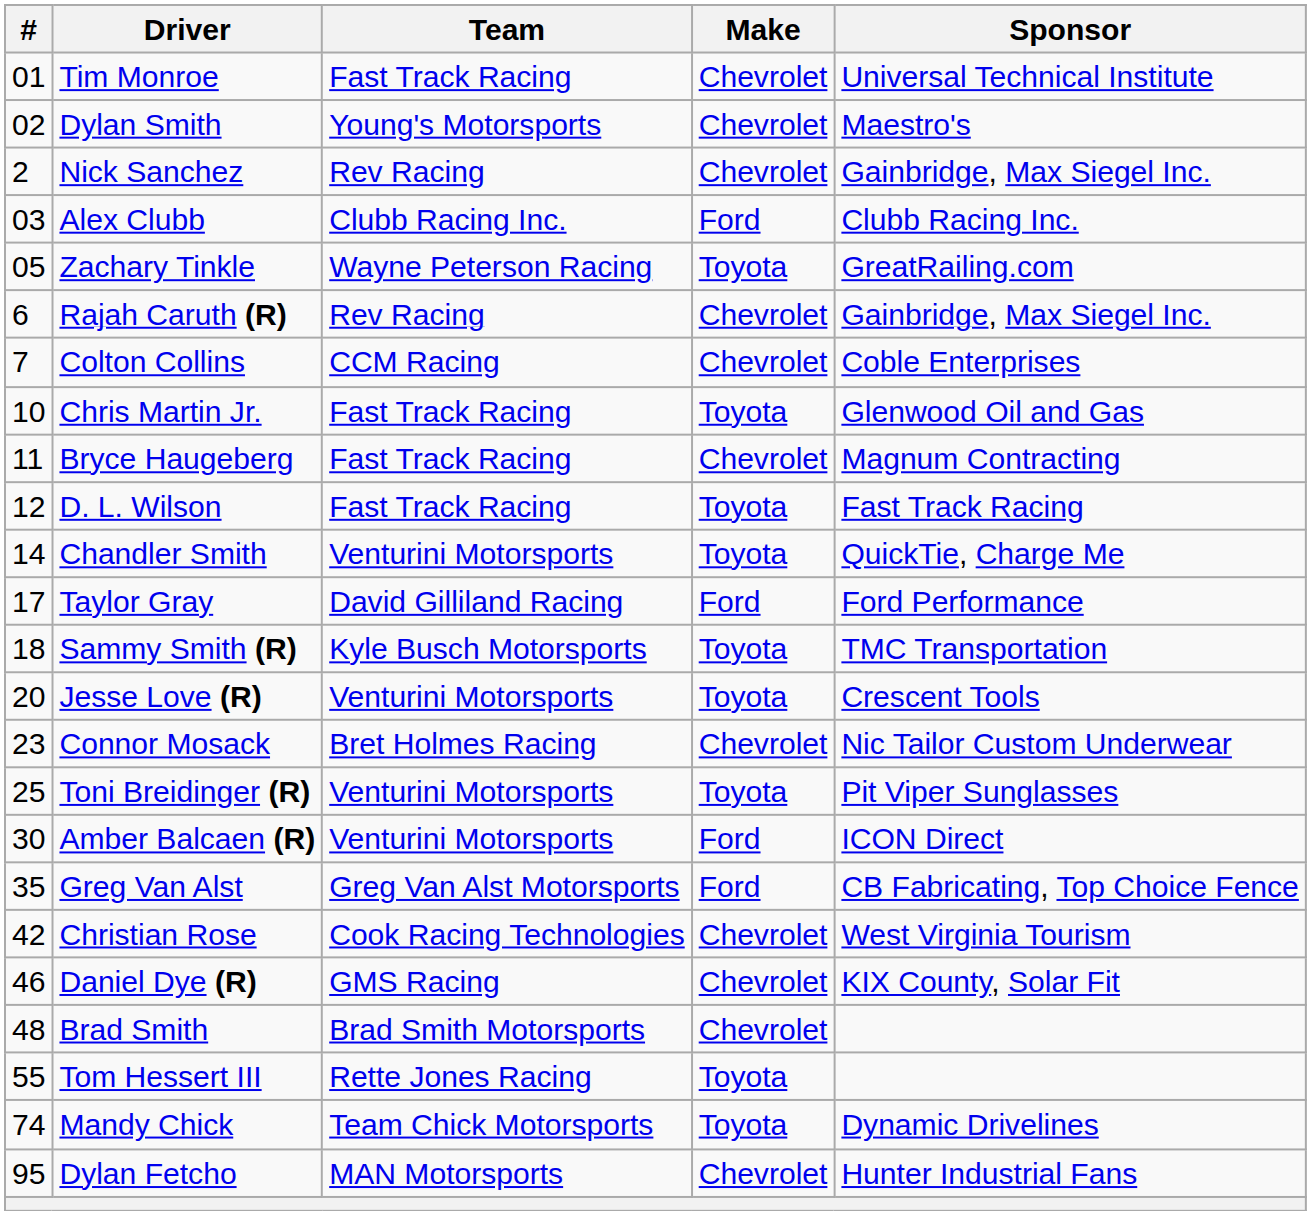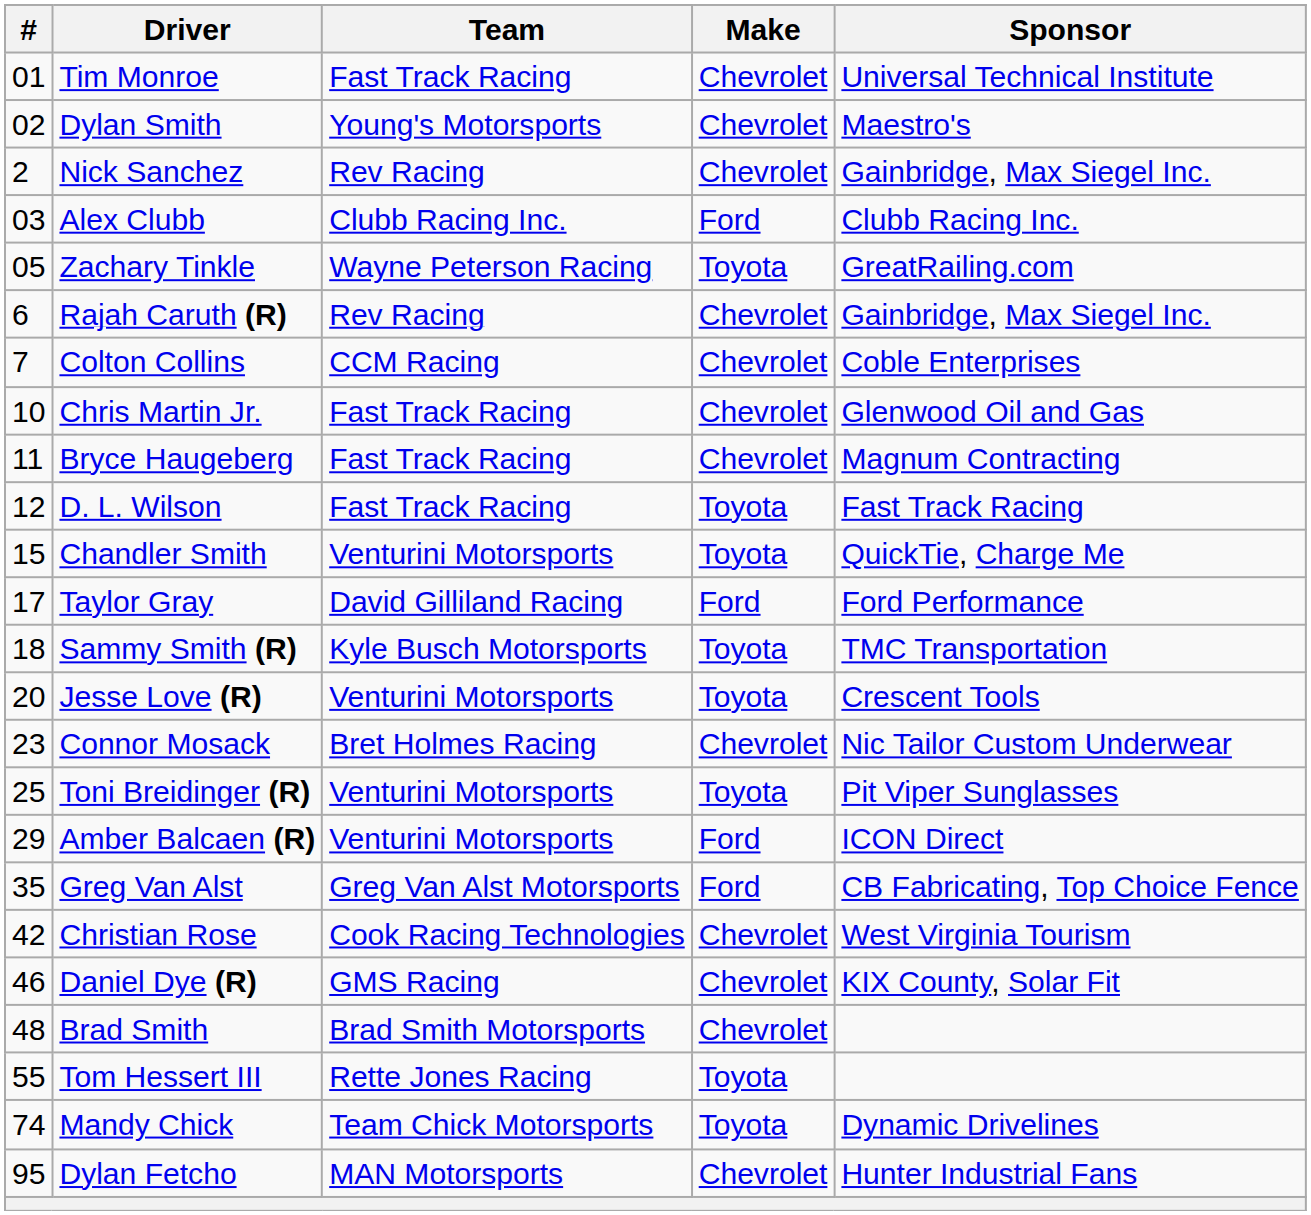 <table class="wikitable" style="font-size:95%">
 <tr>
 <th>#</th>
 <th>Driver</th>
 <th>Team</th>
 <th>Make</th>
 <th>Sponsor</th>
 </tr>
 <tr>
 <td>01</td>
 <td><a href='#'>Tim Monroe</a></td>
 <td><a href='#'>Fast Track Racing</a></td>
 <td><a href='#'>Chevrolet</a></td>
 <td><a href='#'>Universal Technical Institute</a></td>
 </tr>
 <tr>
 <td>02</td>
 <td><a href='#'>Dylan Smith</a></td>
 <td><a href='#'>Young's Motorsports</a></td>
 <td><a href='#'>Chevrolet</a></td>
 <td><a href='#'>Maestro's</a></td>
 </tr>
 <tr>
 <td>2</td>
 <td><a href='#'>Nick Sanchez</a></td>
 <td><a href='#'>Rev Racing</a></td>
 <td><a href='#'>Chevrolet</a></td>
 <td><a href='#'>Gainbridge</a>, <a href='#'>Max Siegel Inc.</a></td>
 </tr>
 <tr>
 <td>03</td>
 <td><a href='#'>Alex Clubb</a></td>
 <td><a href='#'>Clubb Racing Inc.</a></td>
 <td><a href='#'>Ford</a></td>
 <td><a href='#'>Clubb Racing Inc.</a></td>
 </tr>
 <tr>
 <td>05</td>
 <td><a href='#'>Zachary Tinkle</a></td>
 <td><a href='#'>Wayne Peterson Racing</a></td>
 <td><a href='#'>Toyota</a></td>
 <td><a href='#'>GreatRailing.com</a></td>
 </tr>
 <tr>
 <td>6</td>
 <td><a href='#'>Rajah Caruth</a> <strong>(R)</strong></td>
 <td><a href='#'>Rev Racing</a></td>
 <td><a href='#'>Chevrolet</a></td>
 <td><a href='#'>Gainbridge</a>, <a href='#'>Max Siegel Inc.</a></td>
 </tr>
 <tr>
 <td>7</td>
 <td><a href='#'>Colton Collins</a></td>
 <td><a href='#'>CCM Racing</a></td>
 <td><a href='#'>Chevrolet</a></td>
 <td><a href='#'>Coble Enterprises</a></td>
 </tr>
 <tr>
 <td>10</td>
 <td><a href='#'>Chris Martin Jr.</a></td>
 <td><a href='#'>Fast Track Racing</a></td>
-<td><a href='#'>Toyota</a></td>
+<td><a href='#'>Chevrolet</a></td>
 <td nowrap><a href='#'>Glenwood Oil and Gas</a></td>
 </tr>
 <tr>
 <td>11</td>
 <td><a href='#'>Bryce Haugeberg</a></td>
 <td><a href='#'>Fast Track Racing</a></td>
 <td><a href='#'>Chevrolet</a></td>
 <td><a href='#'>Magnum Contracting</a></td>
 </tr>
 <tr>
 <td>12</td>
 <td><a href='#'>D. L. Wilson</a></td>
 <td><a href='#'>Fast Track Racing</a></td>
 <td><a href='#'>Toyota</a></td>
 <td><a href='#'>Fast Track Racing</a></td>
 </tr>
 <tr>
-<td>14</td>
+<td>15</td>
 <td><a href='#'>Chandler Smith</a></td>
 <td><a href='#'>Venturini Motorsports</a></td>
 <td><a href='#'>Toyota</a></td>
 <td><a href='#'>QuickTie</a>, <a href='#'>Charge Me</a></td>
 </tr>
 <tr>
 <td>17</td>
 <td><a href='#'>Taylor Gray</a></td>
 <td><a href='#'>David Gilliland Racing</a></td>
 <td><a href='#'>Ford</a></td>
 <td><a href='#'>Ford Performance</a></td>
 </tr>
 <tr>
 <td>18</td>
 <td><a href='#'>Sammy Smith</a> <strong>(R)</strong></td>
 <td><a href='#'>Kyle Busch Motorsports</a></td>
 <td><a href='#'>Toyota</a></td>
 <td><a href='#'>TMC Transportation</a></td>
 </tr>
 <tr>
 <td>20</td>
 <td><a href='#'>Jesse Love</a> <strong>(R)</strong></td>
 <td><a href='#'>Venturini Motorsports</a></td>
 <td><a href='#'>Toyota</a></td>
 <td><a href='#'>Crescent Tools</a></td>
 </tr>
 <tr>
 <td>23</td>
 <td><a href='#'>Connor Mosack</a></td>
 <td><a href='#'>Bret Holmes Racing</a></td>
 <td><a href='#'>Chevrolet</a></td>
 <td nowrap><a href='#'>Nic Tailor Custom Underwear</a></td>
 </tr>
 <tr>
 <td>25</td>
 <td><a href='#'>Toni Breidinger</a> <strong>(R)</strong></td>
 <td><a href='#'>Venturini Motorsports</a></td>
 <td><a href='#'>Toyota</a></td>
 <td><a href='#'>Pit Viper Sunglasses</a></td>
 </tr>
 <tr>
-<td>30</td>
+<td>29</td>
 <td nowrap><a href='#'>Amber Balcaen</a> <strong>(R)</strong></td>
 <td><a href='#'>Venturini Motorsports</a></td>
 <td><a href='#'>Ford</a></td>
 <td><a href='#'>ICON Direct</a></td>
 </tr>
 <tr>
 <td>35</td>
 <td><a href='#'>Greg Van Alst</a></td>
 <td nowrap><a href='#'>Greg Van Alst Motorsports</a></td>
 <td><a href='#'>Ford</a></td>
 <td><a href='#'>CB Fabricating</a>, <a href='#'>Top Choice Fence</a></td>
 </tr>
 <tr>
 <td>42</td>
 <td><a href='#'>Christian Rose</a></td>
 <td><a href='#'>Cook Racing Technologies</a></td>
 <td><a href='#'>Chevrolet</a></td>
 <td><a href='#'>West Virginia Tourism</a></td>
 </tr>
 <tr>
 <td>46</td>
 <td><a href='#'>Daniel Dye</a> <strong>(R)</strong></td>
 <td><a href='#'>GMS Racing</a></td>
 <td><a href='#'>Chevrolet</a></td>
 <td><a href='#'>KIX County</a>, <a href='#'>Solar Fit</a></td>
 </tr>
 <tr>
 <td>48</td>
 <td><a href='#'>Brad Smith</a></td>
 <td><a href='#'>Brad Smith Motorsports</a></td>
 <td><a href='#'>Chevrolet</a></td>
 <td></td>
 </tr>
 <tr>
 <td>55</td>
 <td><a href='#'>Tom Hessert III</a></td>
 <td><a href='#'>Rette Jones Racing</a></td>
 <td><a href='#'>Toyota</a></td>
 <td></td>
 </tr>
 <tr>
 <td>74</td>
 <td nowrap><a href='#'>Mandy Chick</a></td>
 <td><a href='#'>Team Chick Motorsports</a></td>
 <td><a href='#'>Toyota</a></td>
 <td><a href='#'>Dynamic Drivelines</a></td>
 </tr>
 <tr>
 <td>95</td>
 <td><a href='#'>Dylan Fetcho</a></td>
 <td><a href='#'>MAN Motorsports</a></td>
 <td><a href='#'>Chevrolet</a></td>
 <td><a href='#'>Hunter Industrial Fans</a></td>
 </tr>
 <tr>
 <th colspan="5"></th>
 </tr>
 </table>
